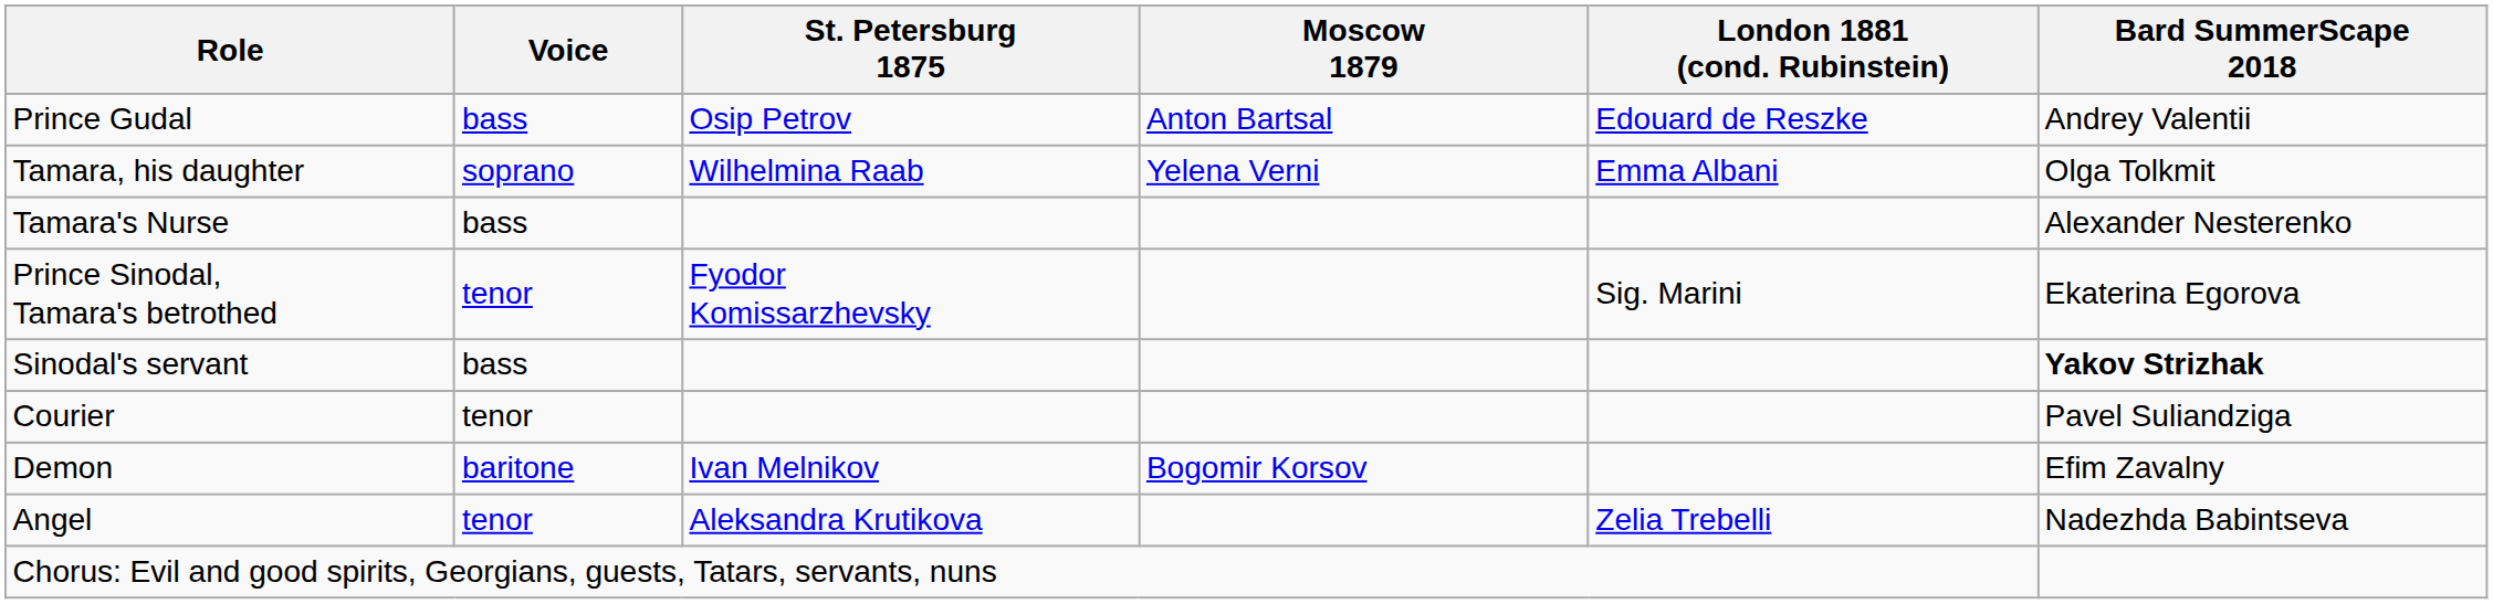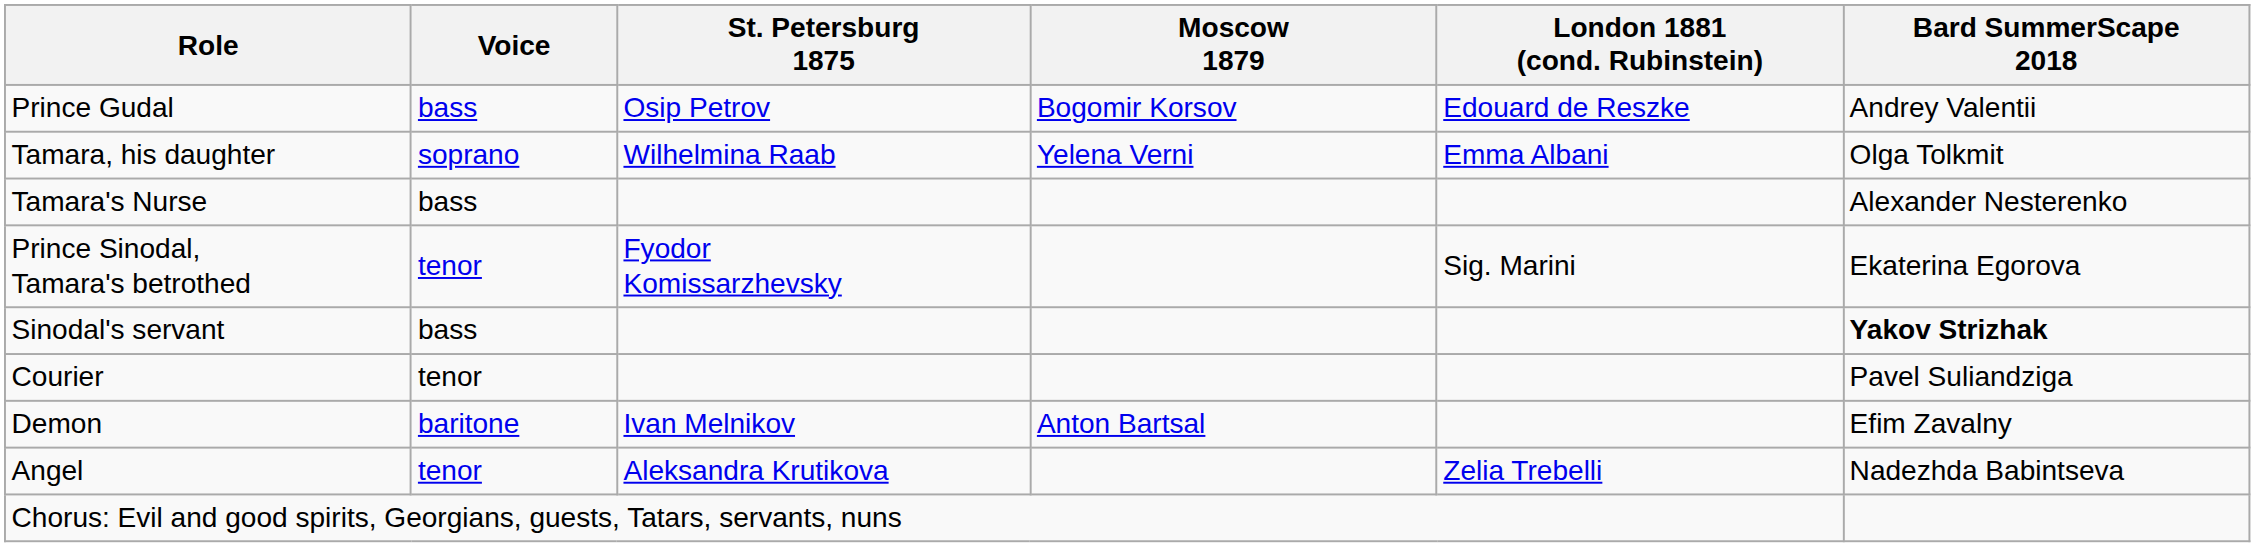 <table Class="wikitable" style="width:80em; font-size:90%; line-height:1.2">
 <tr>
 <th style="width:10%;">Role</th>
 <th style="width:5%;">Voice</th>
 <th style="width:10%;">St. Petersburg<br>1875</th>
 <th style="width:10%;">Moscow<br> 1879</th>
 <th style="width:10%;">London 1881<br>(cond. Rubinstein)</th>
 <th style="width:10%;">Bard SummerScape<br> 2018</th>
 </tr>
 <tr>
 <td>Prince Gudal</td>
 <td><a href='#'>bass</a></td>
 <td><a href='#'>Osip Petrov</a></td>
-<td><a href='#'>Anton Bartsal</a></td>
+<td><a href='#'>Bogomir Korsov</a></td>
 <td><a href='#'>Edouard de Reszke</a></td>
 <td>Andrey Valentii</td>
 </tr>
 <tr>
 <td>Tamara, his daughter</td>
 <td><a href='#'>soprano</a></td>
 <td><a href='#'>Wilhelmina Raab</a></td>
 <td><a href='#'>Yelena Verni</a></td>
 <td><a href='#'>Emma Albani</a></td>
 <td>Olga Tolkmit</td>
 </tr>
 <tr>
 <td>Tamara's Nurse</td>
 <td>bass</td>
 <td></td>
 <td></td>
 <td></td>
 <td>Alexander Nesterenko</td>
 </tr>
 <tr>
 <td>Prince Sinodal,<br> Tamara's betrothed</td>
 <td><a href='#'>tenor</a></td>
 <td><a href='#'>Fyodor<br> Komissarzhevsky</a></td>
 <td></td>
 <td>Sig. Marini</td>
 <td>Ekaterina Egorova</td>
 </tr>
 <tr>
 <td>Sinodal's servant</td>
 <td>bass</td>
 <td></td>
 <td></td>
 <td></td>
 <td><strong>Yakov Strizhak</strong></td>
 </tr>
 <tr>
 <td>Courier</td>
 <td>tenor</td>
 <td></td>
 <td></td>
 <td></td>
 <td>Pavel Suliandziga</td>
 </tr>
 <tr>
 <td>Demon</td>
 <td><a href='#'>baritone</a></td>
 <td><a href='#'>Ivan Melnikov</a></td>
-<td><a href='#'>Bogomir Korsov</a></td>
+<td><a href='#'>Anton Bartsal</a></td>
 <td></td>
 <td>Efim Zavalny</td>
 </tr>
 <tr>
 <td>Angel</td>
 <td><a href='#'>tenor</a></td>
 <td><a href='#'>Aleksandra Krutikova</a></td>
 <td></td>
 <td><a href='#'>Zelia Trebelli</a></td>
 <td>Nadezhda Babintseva</td>
 </tr>
 <tr>
 <td colspan="5">Chorus: Evil and good spirits, Georgians, guests, Tatars, servants, nuns</td>
 </tr>
 </table>
